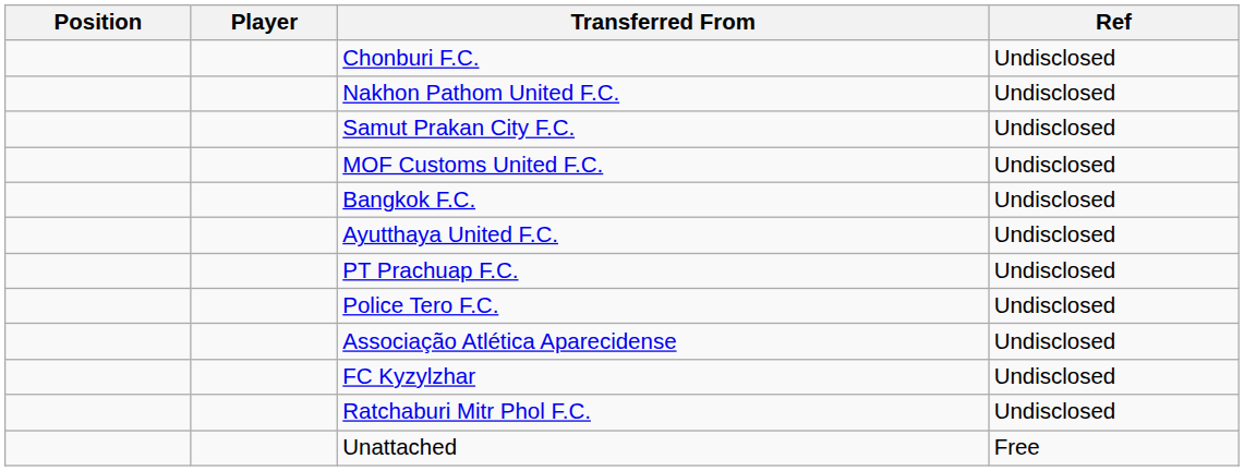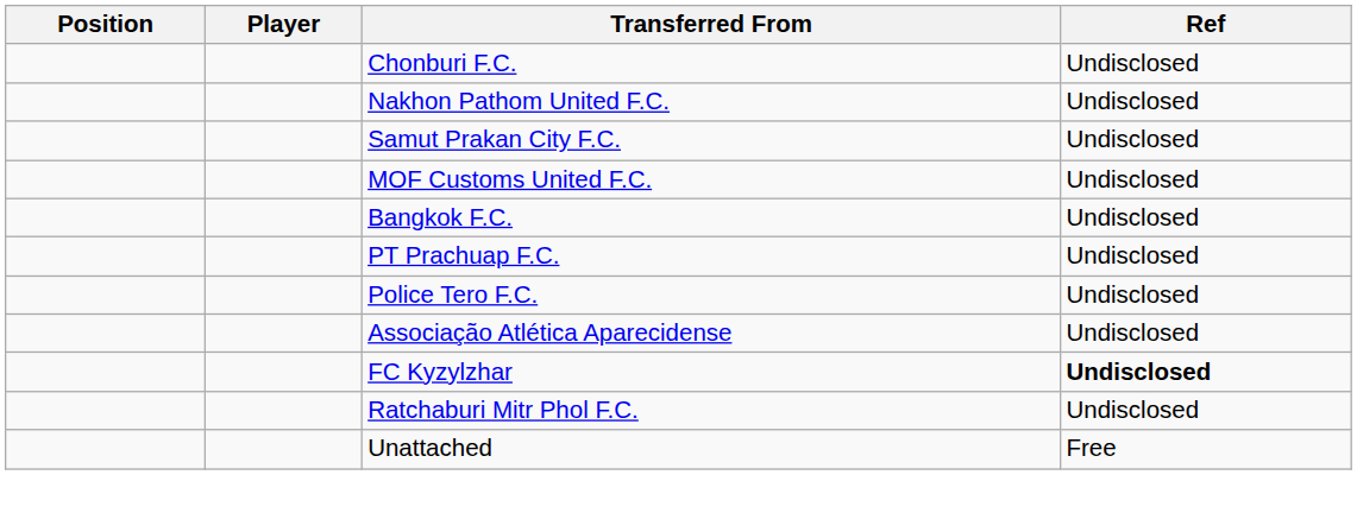 <table class="wikitable sortable" style="width:70%; text-align:center; font-size:100%; text-align:left;">
 <tr>
 <th>Position</th>
 <th>Player</th>
 <th>Transferred From</th>
 <th>Ref</th>
 </tr>
 <tr>
 <td></td>
 <td></td>
 <td> <a href='#'>Chonburi F.C.</a></td>
 <td>Undisclosed </td>
 </tr>
 <tr>
 <td></td>
 <td></td>
 <td> <a href='#'>Nakhon Pathom United F.C.</a></td>
 <td>Undisclosed </td>
 </tr>
 <tr>
 <td></td>
 <td></td>
 <td> <a href='#'>Samut Prakan City F.C.</a></td>
 <td>Undisclosed </td>
 </tr>
 <tr>
 <td></td>
 <td></td>
 <td> <a href='#'>MOF Customs United F.C.</a></td>
 <td>Undisclosed </td>
 </tr>
 <tr>
 <td></td>
 <td></td>
 <td> <a href='#'>Bangkok F.C.</a></td>
 <td>Undisclosed </td>
 </tr>
 <tr>
 <td></td>
 <td></td>
-<td> <a href='#'>Ayutthaya United F.C.</a></td>
-<td>Undisclosed </td>
-</tr>
-<tr>
-<td></td>
-<td></td>
 <td> <a href='#'>PT Prachuap F.C.</a></td>
 <td>Undisclosed </td>
 </tr>
 <tr>
 <td></td>
 <td></td>
 <td> <a href='#'>Police Tero F.C.</a></td>
 <td>Undisclosed </td>
 </tr>
 <tr>
 <td></td>
 <td></td>
 <td> <a href='#'>Associação Atlética Aparecidense</a></td>
 <td>Undisclosed </td>
 </tr>
 <tr>
 <td></td>
 <td></td>
 <td> <a href='#'>FC Kyzylzhar</a></td>
-<td>Undisclosed </td>
+<td><strong>Undisclosed </strong></td>
 </tr>
 <tr>
 <td></td>
 <td></td>
 <td> <a href='#'>Ratchaburi Mitr Phol F.C.</a></td>
 <td>Undisclosed </td>
 </tr>
 <tr>
 <td></td>
 <td></td>
 <td>Unattached</td>
 <td>Free </td>
 </tr>
 </table>
